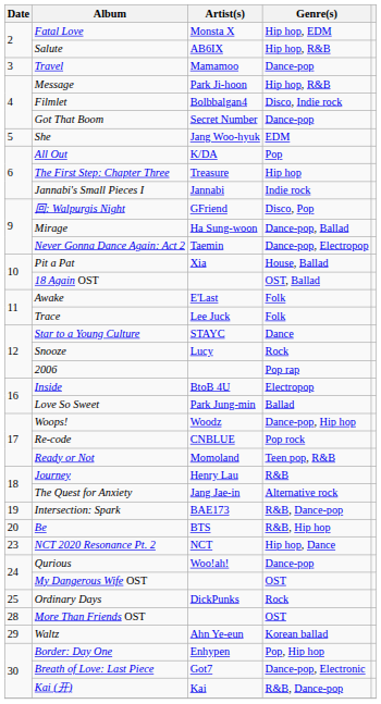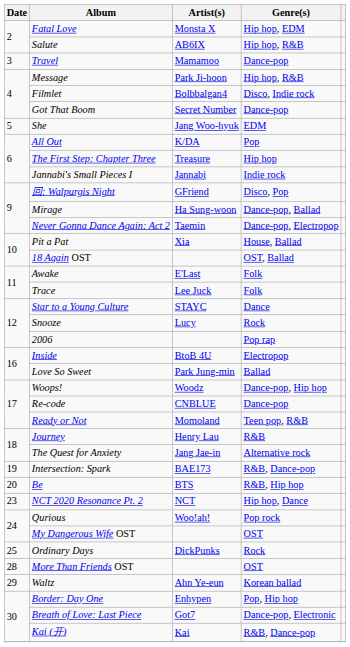 <table class="wikitable">
 <tr>
 <th>Date</th>
 <th>Album</th>
 <th>Artist(s)</th>
 <th>Genre(s)</th>
 <th></th>
 </tr>
 <tr>
 <td rowspan="2">2</td>
 <td><em><a href='#'>Fatal Love</a></em></td>
 <td><a href='#'>Monsta X</a></td>
 <td><a href='#'>Hip hop</a>, <a href='#'>EDM</a></td>
 <td></td>
 </tr>
 <tr>
 <td><em>Salute</em></td>
 <td><a href='#'>AB6IX</a></td>
 <td><a href='#'>Hip hop</a>, <a href='#'>R&B</a></td>
 <td></td>
 </tr>
 <tr>
 <td>3</td>
 <td><em><a href='#'>Travel</a></em></td>
 <td><a href='#'>Mamamoo</a></td>
 <td><a href='#'>Dance-pop</a></td>
 <td></td>
 </tr>
 <tr>
 <td rowspan="3">4</td>
 <td><em>Message</em></td>
 <td><a href='#'>Park Ji-hoon</a></td>
 <td><a href='#'>Hip hop</a>, <a href='#'>R&B</a></td>
 <td></td>
 </tr>
 <tr>
 <td><em>Filmlet</em></td>
 <td><a href='#'>Bolbbalgan4</a></td>
 <td><a href='#'>Disco</a>, <a href='#'>Indie rock</a></td>
 <td></td>
 </tr>
 <tr>
 <td><em>Got That Boom</em></td>
 <td><a href='#'>Secret Number</a></td>
 <td><a href='#'>Dance-pop</a></td>
 <td></td>
 </tr>
 <tr>
 <td>5</td>
 <td><em>She</em></td>
 <td><a href='#'>Jang Woo-hyuk</a></td>
 <td><a href='#'>EDM</a></td>
 <td></td>
 </tr>
 <tr>
 <td rowspan="3">6</td>
 <td><em><a href='#'>All Out</a></em></td>
 <td><a href='#'>K/DA</a></td>
 <td><a href='#'>Pop</a></td>
 <td></td>
 </tr>
 <tr>
 <td><em><a href='#'>The First Step: Chapter Three</a></em></td>
 <td><a href='#'>Treasure</a></td>
 <td><a href='#'>Hip hop</a></td>
 <td></td>
 </tr>
 <tr>
 <td><em>Jannabi's Small Pieces I</em></td>
 <td><a href='#'>Jannabi</a></td>
 <td><a href='#'>Indie rock</a></td>
 <td></td>
 </tr>
 <tr>
 <td rowspan="3">9</td>
 <td><em><a href='#'>回: Walpurgis Night</a></em></td>
 <td><a href='#'>GFriend</a></td>
 <td><a href='#'>Disco</a>, <a href='#'>Pop</a></td>
 <td></td>
 </tr>
 <tr>
 <td><em>Mirage</em></td>
 <td><a href='#'>Ha Sung-woon</a></td>
 <td><a href='#'>Dance-pop</a>, <a href='#'>Ballad</a></td>
 <td></td>
 </tr>
 <tr>
 <td><em><a href='#'>Never Gonna Dance Again: Act 2</a></em></td>
 <td><a href='#'>Taemin</a></td>
 <td><a href='#'>Dance-pop</a>, <a href='#'>Electropop</a></td>
 <td></td>
 </tr>
 <tr>
 <td rowspan="2">10</td>
 <td><em>Pit a Pat</em></td>
 <td><a href='#'>Xia</a></td>
 <td><a href='#'>House</a>, <a href='#'>Ballad</a></td>
 <td></td>
 </tr>
 <tr>
 <td><em><a href='#'>18 Again</a></em> OST</td>
 <td></td>
 <td><a href='#'>OST</a>, <a href='#'>Ballad</a></td>
 <td></td>
 </tr>
 <tr>
 <td rowspan="2">11</td>
 <td><em>Awake</em></td>
 <td><a href='#'>E'Last</a></td>
 <td><a href='#'>Folk</a></td>
 <td></td>
 </tr>
 <tr>
 <td><em>Trace</em></td>
 <td><a href='#'>Lee Juck</a></td>
 <td><a href='#'>Folk</a></td>
 <td></td>
 </tr>
 <tr>
 <td rowspan="3">12</td>
 <td><em><a href='#'>Star to a Young Culture</a></em></td>
 <td><a href='#'>STAYC</a></td>
 <td><a href='#'>Dance</a></td>
 <td></td>
 </tr>
 <tr>
 <td><em>Snooze</em></td>
 <td><a href='#'>Lucy</a></td>
 <td><a href='#'>Rock</a></td>
 <td></td>
 </tr>
 <tr>
 <td><em>2006</em></td>
 <td></td>
 <td><a href='#'>Pop rap</a></td>
 <td></td>
 </tr>
 <tr>
 <td rowspan="2">16</td>
 <td><em><a href='#'>Inside</a></em></td>
 <td><a href='#'>BtoB 4U</a></td>
 <td><a href='#'>Electropop</a></td>
 <td></td>
 </tr>
 <tr>
 <td><em>Love So Sweet</em></td>
 <td><a href='#'>Park Jung-min</a></td>
 <td><a href='#'>Ballad</a></td>
 <td></td>
 </tr>
 <tr>
 <td rowspan="3">17</td>
 <td><em>Woops!</em></td>
 <td><a href='#'>Woodz</a></td>
 <td><a href='#'>Dance-pop</a>, <a href='#'>Hip hop</a></td>
 <td></td>
 </tr>
 <tr>
 <td><em>Re-code</em></td>
 <td><a href='#'>CNBLUE</a></td>
-<td><a href='#'>Pop rock</a></td>
+<td><a href='#'>Dance-pop</a></td>
 <td></td>
 </tr>
 <tr>
 <td><em><a href='#'>Ready or Not</a></em></td>
 <td><a href='#'>Momoland</a></td>
 <td><a href='#'>Teen pop</a>, <a href='#'>R&B</a></td>
 <td></td>
 </tr>
 <tr>
 <td rowspan="2">18</td>
 <td><em><a href='#'>Journey</a></em></td>
 <td><a href='#'>Henry Lau</a></td>
 <td><a href='#'>R&B</a></td>
 <td></td>
 </tr>
 <tr>
 <td><em>The Quest for Anxiety</em></td>
 <td><a href='#'>Jang Jae-in</a></td>
 <td><a href='#'>Alternative rock</a></td>
 <td></td>
 </tr>
 <tr>
 <td>19</td>
 <td><em>Intersection: Spark</em></td>
 <td><a href='#'>BAE173</a></td>
 <td><a href='#'>R&B</a>, <a href='#'>Dance-pop</a></td>
 <td></td>
 </tr>
 <tr>
 <td>20</td>
 <td><em><a href='#'>Be</a></em></td>
 <td><a href='#'>BTS</a></td>
 <td><a href='#'>R&B</a>, <a href='#'>Hip hop</a></td>
 <td></td>
 </tr>
 <tr>
 <td>23</td>
 <td><em><a href='#'>NCT 2020 Resonance Pt. 2</a></em></td>
 <td><a href='#'>NCT</a></td>
 <td><a href='#'>Hip hop</a>, <a href='#'>Dance</a></td>
 <td></td>
 </tr>
 <tr>
 <td rowspan="2">24</td>
 <td><em>Qurious</em></td>
 <td><a href='#'>Woo!ah!</a></td>
-<td><a href='#'>Dance-pop</a></td>
+<td><a href='#'>Pop rock</a></td>
 <td></td>
 </tr>
 <tr>
 <td><em><a href='#'>My Dangerous Wife</a></em> OST</td>
 <td></td>
 <td><a href='#'>OST</a></td>
 <td></td>
 </tr>
 <tr>
 <td>25</td>
 <td><em>Ordinary Days</em></td>
 <td><a href='#'>DickPunks</a></td>
 <td><a href='#'>Rock</a></td>
 <td></td>
 </tr>
 <tr>
 <td>28</td>
 <td><em><a href='#'>More Than Friends</a></em> OST</td>
 <td></td>
 <td><a href='#'>OST</a></td>
 <td></td>
 </tr>
 <tr>
 <td>29</td>
 <td><em>Waltz</em></td>
 <td><a href='#'>Ahn Ye-eun</a></td>
 <td><a href='#'>Korean ballad</a></td>
 <td></td>
 </tr>
 <tr>
 <td rowspan="3">30</td>
 <td><em><a href='#'>Border: Day One</a></em></td>
 <td><a href='#'>Enhypen</a></td>
 <td><a href='#'>Pop</a>, <a href='#'>Hip hop</a></td>
 <td></td>
 </tr>
 <tr>
 <td><em><a href='#'>Breath of Love: Last Piece</a></em></td>
 <td><a href='#'>Got7</a></td>
 <td><a href='#'>Dance-pop</a>, <a href='#'>Electronic</a></td>
 <td></td>
 </tr>
 <tr>
 <td><em><a href='#'>Kai (开)</a></em></td>
 <td><a href='#'>Kai</a></td>
 <td><a href='#'>R&B</a>, <a href='#'>Dance-pop</a></td>
 <td></td>
 </tr>
 <tr>
 </tr>
 </table>
